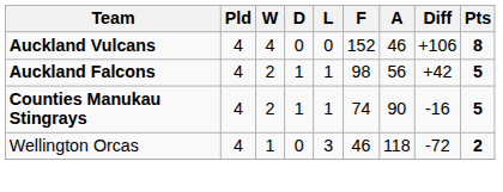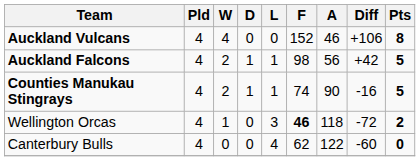 <table class="wikitable" style="text-align:center;">
 <tr>
 <th width=195>Team</th>
 <th width=20 abbr="Played">Pld</th>
 <th width=20 abbr="Won">W</th>
 <th width=20 abbr="Drawn">D</th>
 <th width=20 abbr="Lost">L</th>
 <th width=20 abbr="For">F</th>
 <th width=20 abbr="Against">A</th>
 <th width=20 abbr="Difference">Diff</th>
 <th width=20 abbr="Points">Pts</th>
 </tr>
 <tr>
 <td style="text-align:left;"><strong>Auckland Vulcans</strong></td>
 <td>4</td>
 <td>4</td>
 <td>0</td>
 <td>0</td>
 <td>152</td>
 <td>46</td>
 <td>+106</td>
 <td><strong>8</strong></td>
 </tr>
 <tr>
 <td style="text-align:left;"><strong>Auckland Falcons</strong></td>
 <td>4</td>
 <td>2</td>
 <td>1</td>
 <td>1</td>
 <td>98</td>
 <td>56</td>
 <td>+42</td>
 <td><strong>5</strong></td>
 </tr>
 <tr>
 <td style="text-align:left;"><strong>Counties Manukau Stingrays</strong></td>
 <td>4</td>
 <td>2</td>
 <td>1</td>
 <td>1</td>
 <td>74</td>
 <td>90</td>
 <td>-16</td>
 <td><strong>5</strong></td>
 </tr>
 <tr>
 <td style="text-align:left;">Wellington Orcas</td>
 <td>4</td>
 <td>1</td>
 <td>0</td>
 <td>3</td>
-<td>46</td>
+<td><strong>46</strong></td>
 <td>118</td>
 <td>-72</td>
 <td><strong>2</strong></td>
 </tr>
 <tr>
+<td style="text-align:left;">Canterbury Bulls</td>
+<td>4</td>
+<td>0</td>
+<td>0</td>
+<td>4</td>
+<td>62</td>
+<td>122</td>
+<td>-60</td>
+<td><strong>0</strong></td>
+</tr>
+<tr>
 </tr>
 </table>
